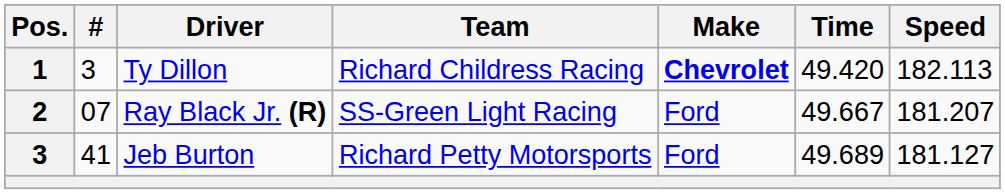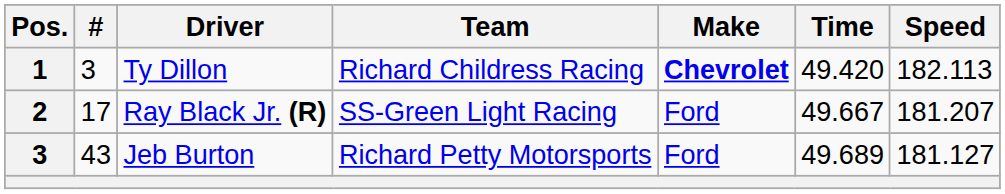 <table class="wikitable" style="font-size:95%">
 <tr>
 <th>Pos.</th>
 <th>#</th>
 <th>Driver</th>
 <th>Team</th>
 <th>Make</th>
 <th>Time</th>
 <th>Speed</th>
 </tr>
 <tr>
 <th>1</th>
 <td>3</td>
 <td><a href='#'>Ty Dillon</a></td>
 <td><a href='#'>Richard Childress Racing</a></td>
 <td><strong><a href='#'>Chevrolet</a></strong></td>
 <td>49.420</td>
 <td>182.113</td>
 </tr>
 <tr>
 <th>2</th>
-<td>07</td>
+<td>17</td>
 <td><a href='#'>Ray Black Jr.</a> <strong>(R)</strong></td>
 <td><a href='#'>SS-Green Light Racing</a></td>
 <td><a href='#'>Ford</a></td>
 <td>49.667</td>
 <td>181.207</td>
 </tr>
 <tr>
 <th>3</th>
-<td>41</td>
+<td>43</td>
 <td><a href='#'>Jeb Burton</a></td>
 <td><a href='#'>Richard Petty Motorsports</a></td>
 <td><a href='#'>Ford</a></td>
 <td>49.689</td>
 <td>181.127</td>
 </tr>
 <tr>
 <th colspan="7"></th>
 </tr>
 </table>
